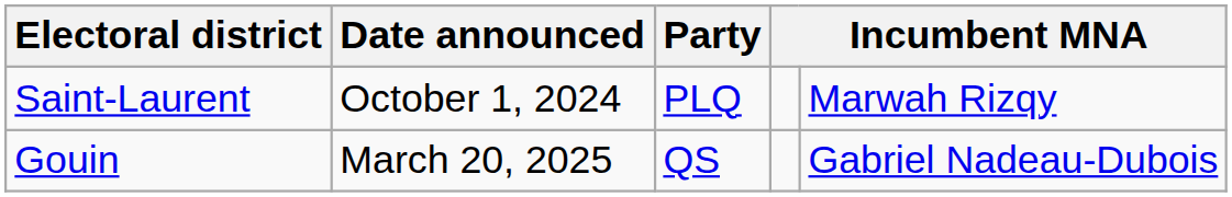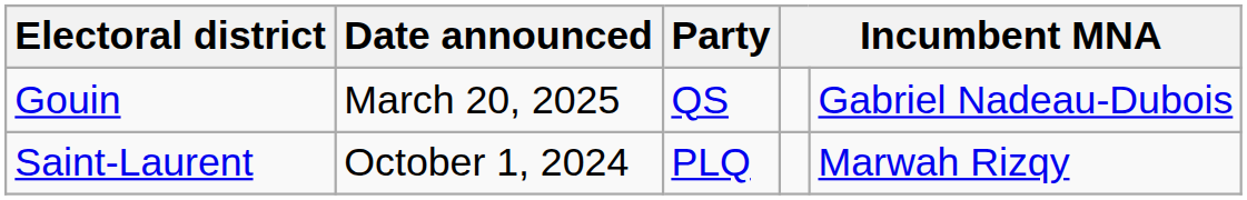 <table class="wikitable">
 <tr>
 <th>Electoral district</th>
 <th>Date announced</th>
 <th>Party</th>
 <th colspan="2">Incumbent MNA</th>
 </tr>
 <tr>
+<td><a href='#'>Gouin</a></td>
+<td>March 20, 2025</td>
+<td><a href='#'>QS</a></td>
+<td> </td>
+<td><a href='#'>Gabriel Nadeau-Dubois</a></td>
+</tr>
+<tr>
 <td><a href='#'>Saint-Laurent</a></td>
 <td>October 1, 2024</td>
 <td><a href='#'>PLQ</a></td>
 <td> </td>
 <td><a href='#'>Marwah Rizqy</a></td>
 </tr>
-<tr>
-<td><a href='#'>Gouin</a></td>
-<td>March 20, 2025</td>
-<td><a href='#'>QS</a></td>
-<td> </td>
-<td><a href='#'>Gabriel Nadeau-Dubois</a></td>
-</tr>
 </table>
